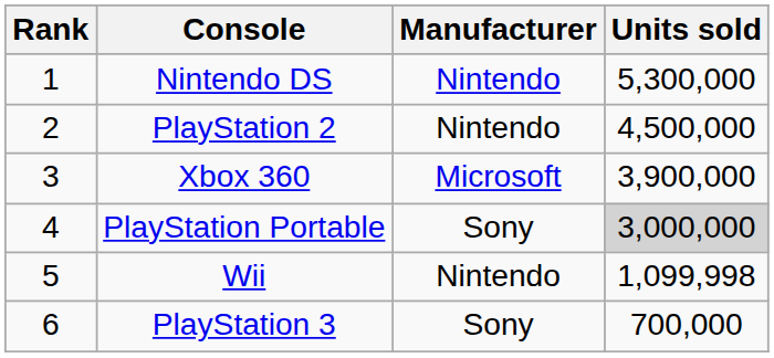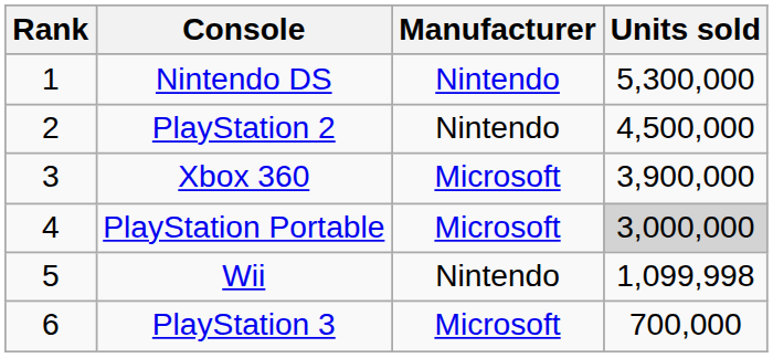 <table class="wikitable sortable" style="text-align:center">
 <tr>
 <th>Rank</th>
 <th>Console</th>
 <th>Manufacturer</th>
 <th>Units sold</th>
 </tr>
 <tr>
 <td>1</td>
 <td><a href='#'>Nintendo DS</a></td>
 <td><a href='#'>Nintendo</a></td>
 <td>5,300,000</td>
 </tr>
 <tr>
 <td>2</td>
 <td><a href='#'>PlayStation 2</a></td>
 <td>Nintendo</td>
 <td>4,500,000</td>
 </tr>
 <tr>
 <td>3</td>
 <td><a href='#'>Xbox 360</a></td>
 <td><a href='#'>Microsoft</a></td>
 <td>3,900,000</td>
 </tr>
 <tr>
 <td>4</td>
 <td><a href='#'>PlayStation Portable</a></td>
-<td>Sony</td>
+<td><a href='#'>Microsoft</a></td>
 <td style="background: lightgrey;">3,000,000</td>
 </tr>
 <tr>
 <td>5</td>
 <td><a href='#'>Wii</a></td>
 <td>Nintendo</td>
 <td>1,099,998</td>
 </tr>
 <tr>
 <td>6</td>
 <td><a href='#'>PlayStation 3</a></td>
-<td>Sony</td>
+<td><a href='#'>Microsoft</a></td>
 <td>700,000</td>
 </tr>
 </table>
